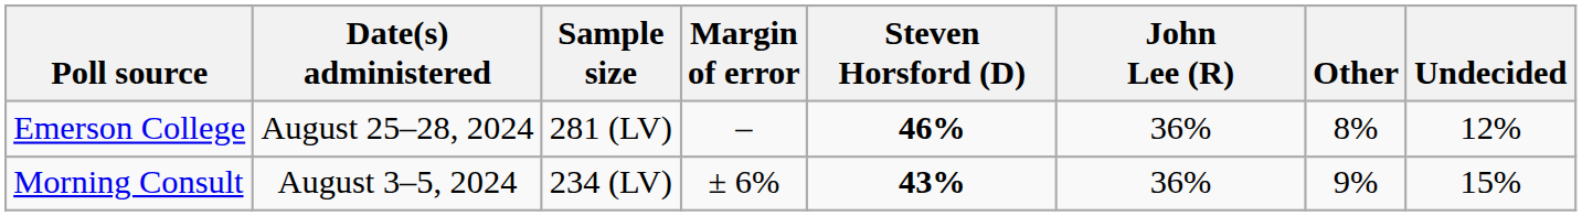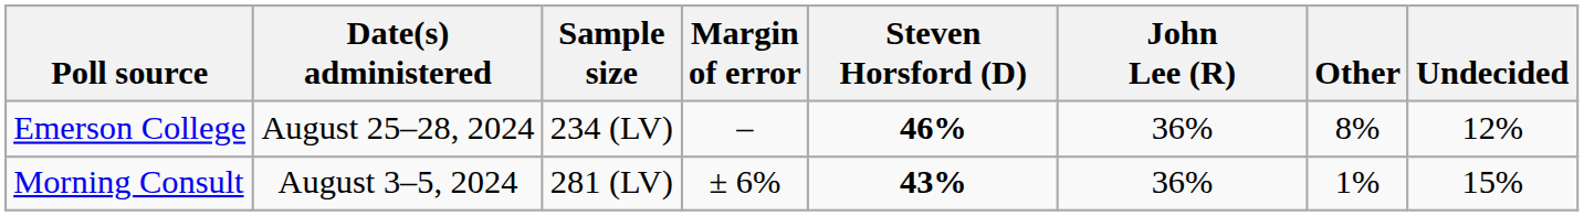 <table class="wikitable" style="font-size:90%;text-align:center;">
 <tr style="vertical-align:bottom">
 <th>Poll source</th>
 <th>Date(s)<br>administered</th>
 <th>Sample<br>size</th>
 <th>Margin<br>of error</th>
 <th style="width:100px;">Steven<br>Horsford (D)</th>
 <th style="width:100px;">John<br>Lee (R)</th>
 <th>Other</th>
 <th>Undecided</th>
 </tr>
 <tr>
 <td style="text-align:left;"><a href='#'>Emerson College</a></td>
 <td data-sort-value="2024-08-29">August 25–28, 2024</td>
-<td>281 (LV)</td>
+<td>234 (LV)</td>
 <td>–</td>
 <td><strong>46%</strong></td>
 <td>36%</td>
 <td>8%</td>
 <td>12%</td>
 </tr>
 <tr>
 <td style="text-align:left;"><a href='#'>Morning Consult</a></td>
 <td>August 3–5, 2024</td>
-<td>234 (LV)</td>
+<td>281 (LV)</td>
 <td>± 6%</td>
 <td><strong>43%</strong></td>
 <td>36%</td>
-<td>9%</td>
+<td>1%</td>
 <td>15%</td>
 </tr>
 </table>
